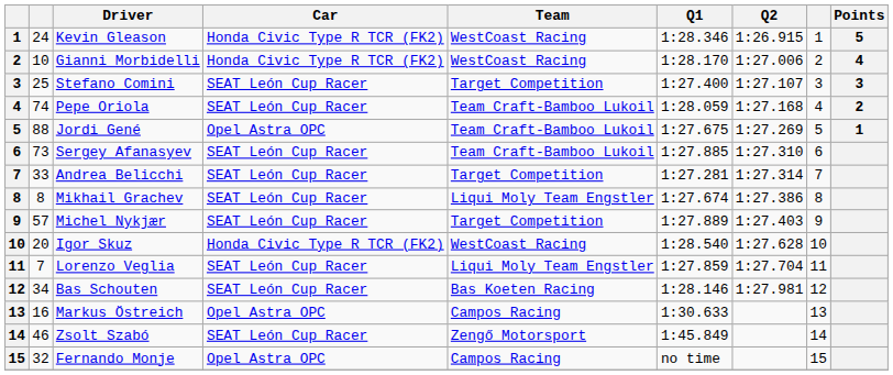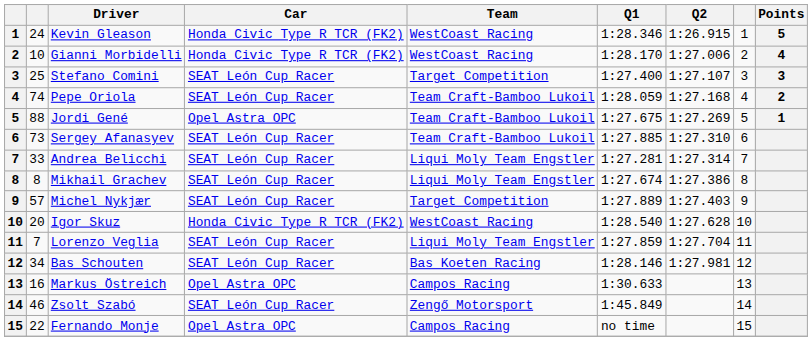 <table class="wikitable sortable" style="font-size:95%">
 <tr>
 <th></th>
 <th></th>
 <th>Driver</th>
 <th>Car</th>
 <th>Team</th>
 <th>Q1</th>
 <th>Q2</th>
 <th></th>
 <th>Points</th>
 </tr>
 <tr>
 <th>1</th>
 <td align=center>24</td>
 <td> <a href='#'>Kevin Gleason</a></td>
 <td><a href='#'>Honda Civic Type R TCR (FK2)</a></td>
 <td> <a href='#'>WestCoast Racing</a></td>
 <td>1:28.346</td>
 <td>1:26.915</td>
 <td align=center>1</td>
 <th>5</th>
 </tr>
 <tr>
 <th>2</th>
 <td align=center>10</td>
 <td> <a href='#'>Gianni Morbidelli</a></td>
 <td><a href='#'>Honda Civic Type R TCR (FK2)</a></td>
 <td> <a href='#'>WestCoast Racing</a></td>
 <td>1:28.170</td>
 <td>1:27.006</td>
 <td align=center>2</td>
 <th>4</th>
 </tr>
 <tr>
 <th>3</th>
 <td align=center>25</td>
 <td> <a href='#'>Stefano Comini</a></td>
 <td><a href='#'>SEAT León Cup Racer</a></td>
 <td> <a href='#'>Target Competition</a></td>
 <td>1:27.400</td>
 <td>1:27.107</td>
 <td align=center>3</td>
 <th>3</th>
 </tr>
 <tr>
 <th>4</th>
 <td align=center>74</td>
 <td> <a href='#'>Pepe Oriola</a></td>
 <td><a href='#'>SEAT León Cup Racer</a></td>
 <td> <a href='#'>Team Craft-Bamboo Lukoil</a></td>
 <td>1:28.059</td>
 <td>1:27.168</td>
 <td align=center>4</td>
 <th>2</th>
 </tr>
 <tr>
 <th>5</th>
 <td align=center>88</td>
 <td> <a href='#'>Jordi Gené</a></td>
 <td><a href='#'>Opel Astra OPC</a></td>
 <td> <a href='#'>Team Craft-Bamboo Lukoil</a></td>
 <td>1:27.675</td>
 <td>1:27.269</td>
 <td align=center>5</td>
 <th>1</th>
 </tr>
 <tr>
 <th>6</th>
 <td align=center>73</td>
 <td> <a href='#'>Sergey Afanasyev</a></td>
 <td><a href='#'>SEAT León Cup Racer</a></td>
 <td> <a href='#'>Team Craft-Bamboo Lukoil</a></td>
 <td>1:27.885</td>
 <td>1:27.310</td>
 <td align=center>6</td>
 <th></th>
 </tr>
 <tr>
 <th>7</th>
 <td align=center>33</td>
 <td> <a href='#'>Andrea Belicchi</a></td>
 <td><a href='#'>SEAT León Cup Racer</a></td>
-<td> <a href='#'>Target Competition</a></td>
+<td> <a href='#'>Liqui Moly Team Engstler</a></td>
 <td>1:27.281</td>
 <td>1:27.314</td>
 <td align=center>7</td>
 <th></th>
 </tr>
 <tr>
 <th>8</th>
 <td align=center>8</td>
 <td> <a href='#'>Mikhail Grachev</a></td>
 <td><a href='#'>SEAT León Cup Racer</a></td>
 <td> <a href='#'>Liqui Moly Team Engstler</a></td>
 <td>1:27.674</td>
 <td>1:27.386</td>
 <td align=center>8</td>
 <th></th>
 </tr>
 <tr>
 <th>9</th>
 <td align=center>57</td>
 <td> <a href='#'>Michel Nykjær</a></td>
 <td><a href='#'>SEAT León Cup Racer</a></td>
 <td> <a href='#'>Target Competition</a></td>
 <td>1:27.889</td>
 <td>1:27.403</td>
 <td align=center>9</td>
 <th></th>
 </tr>
 <tr>
 <th>10</th>
 <td align=center>20</td>
 <td> <a href='#'>Igor Skuz</a></td>
 <td><a href='#'>Honda Civic Type R TCR (FK2)</a></td>
 <td> <a href='#'>WestCoast Racing</a></td>
 <td>1:28.540</td>
 <td>1:27.628</td>
 <td align=center>10</td>
 <th></th>
 </tr>
 <tr>
 <th>11</th>
 <td align=center>7</td>
 <td> <a href='#'>Lorenzo Veglia</a></td>
 <td><a href='#'>SEAT León Cup Racer</a></td>
 <td> <a href='#'>Liqui Moly Team Engstler</a></td>
 <td>1:27.859</td>
 <td>1:27.704</td>
 <td align=center>11</td>
 <th></th>
 </tr>
 <tr>
 <th>12</th>
 <td align=center>34</td>
 <td> <a href='#'>Bas Schouten</a></td>
 <td><a href='#'>SEAT León Cup Racer</a></td>
 <td> <a href='#'>Bas Koeten Racing</a></td>
 <td>1:28.146</td>
 <td>1:27.981</td>
 <td align=center>12</td>
 <th></th>
 </tr>
 <tr>
 <th>13</th>
 <td align=center>16</td>
 <td> <a href='#'>Markus Östreich</a></td>
 <td><a href='#'>Opel Astra OPC</a></td>
 <td> <a href='#'>Campos Racing</a></td>
 <td>1:30.633</td>
 <td></td>
 <td align=center>13</td>
 <th></th>
 </tr>
 <tr>
 <th>14</th>
 <td align=center>46</td>
 <td> <a href='#'>Zsolt Szabó</a></td>
 <td><a href='#'>SEAT León Cup Racer</a></td>
 <td> <a href='#'>Zengő Motorsport</a></td>
 <td>1:45.849</td>
 <td></td>
 <td align=center>14</td>
 <th></th>
 </tr>
 <tr>
 <th>15</th>
-<td align=center>32</td>
+<td align=center>22</td>
 <td> <a href='#'>Fernando Monje</a></td>
 <td><a href='#'>Opel Astra OPC</a></td>
 <td> <a href='#'>Campos Racing</a></td>
 <td>no time</td>
 <td></td>
 <td align=center>15</td>
 <th></th>
 </tr>
 <tr>
 </tr>
 </table>
